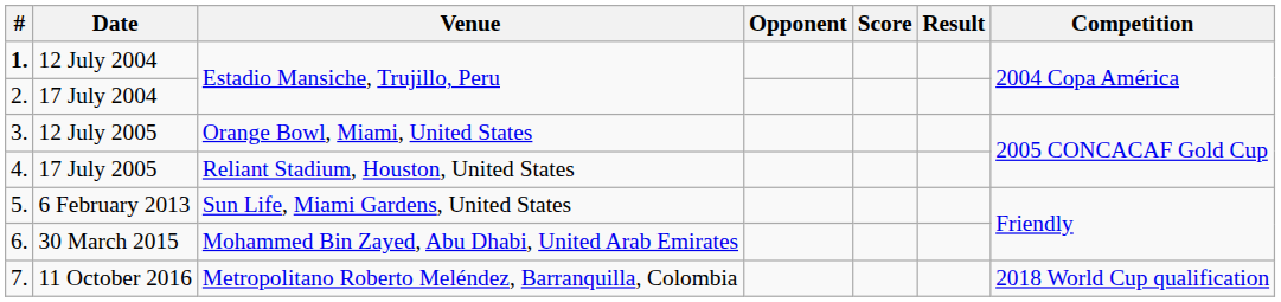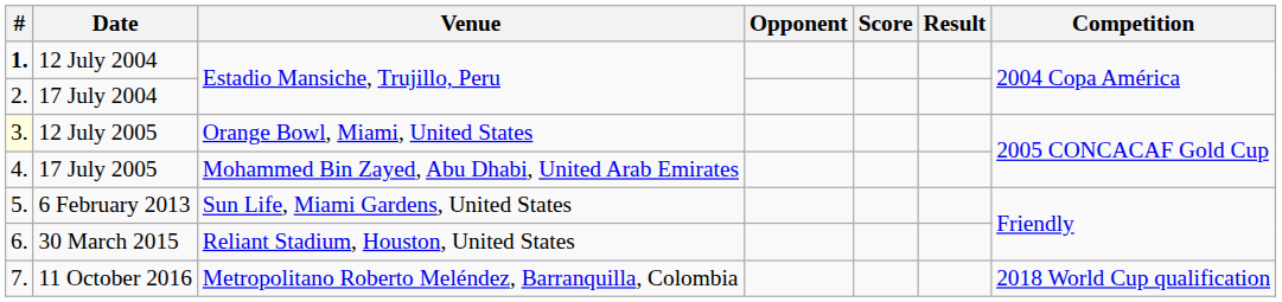 <table class="wikitable collapsible">
 <tr>
 <th>#</th>
 <th>Date</th>
 <th>Venue</th>
 <th>Opponent</th>
 <th>Score</th>
 <th>Result</th>
 <th>Competition</th>
 </tr>
 <tr>
 <td><strong>1.</strong></td>
 <td>12 July 2004</td>
 <td rowspan="2"><a href='#'>Estadio Mansiche</a>, <a href='#'>Trujillo, Peru</a></td>
 <td></td>
 <td></td>
 <td></td>
 <td rowspan=2><a href='#'>2004 Copa América</a></td>
 </tr>
 <tr>
 <td>2.</td>
 <td>17 July 2004</td>
 <td></td>
 <td></td>
 <td></td>
 </tr>
 <tr>
-<td>3.</td>
+<td style="background: lightyellow;">3.</td>
 <td>12 July 2005</td>
 <td><a href='#'>Orange Bowl</a>, <a href='#'>Miami</a>, <a href='#'>United States</a></td>
 <td></td>
 <td></td>
 <td></td>
 <td rowspan=2><a href='#'>2005 CONCACAF Gold Cup</a></td>
 </tr>
 <tr>
 <td>4.</td>
 <td>17 July 2005</td>
-<td><a href='#'>Reliant Stadium</a>, <a href='#'>Houston</a>, United States</td>
+<td><a href='#'>Mohammed Bin Zayed</a>, <a href='#'>Abu Dhabi</a>, <a href='#'>United Arab Emirates</a></td>
 <td></td>
 <td></td>
 <td></td>
 </tr>
 <tr>
 <td>5.</td>
 <td>6 February 2013</td>
 <td><a href='#'>Sun Life</a>, <a href='#'>Miami Gardens</a>, United States</td>
 <td></td>
 <td></td>
 <td></td>
 <td rowspan=2><a href='#'>Friendly</a></td>
 </tr>
 <tr>
 <td>6.</td>
 <td>30 March 2015</td>
-<td><a href='#'>Mohammed Bin Zayed</a>, <a href='#'>Abu Dhabi</a>, <a href='#'>United Arab Emirates</a></td>
+<td><a href='#'>Reliant Stadium</a>, <a href='#'>Houston</a>, United States</td>
 <td></td>
 <td></td>
 <td></td>
 </tr>
 <tr>
 <td>7.</td>
 <td>11 October 2016</td>
 <td><a href='#'>Metropolitano Roberto Meléndez</a>, <a href='#'>Barranquilla</a>, Colombia</td>
 <td></td>
 <td></td>
 <td></td>
 <td><a href='#'>2018 World Cup qualification</a></td>
 </tr>
 </table>
